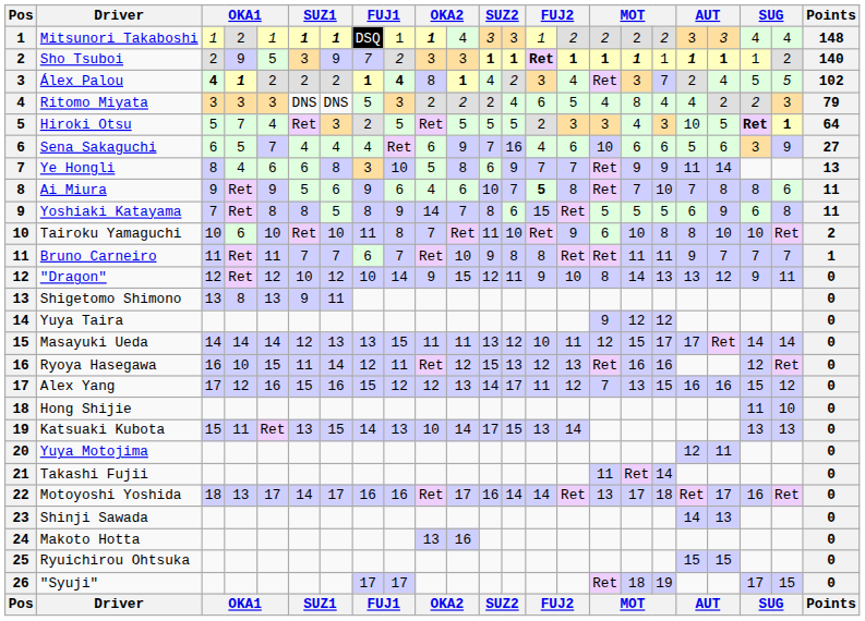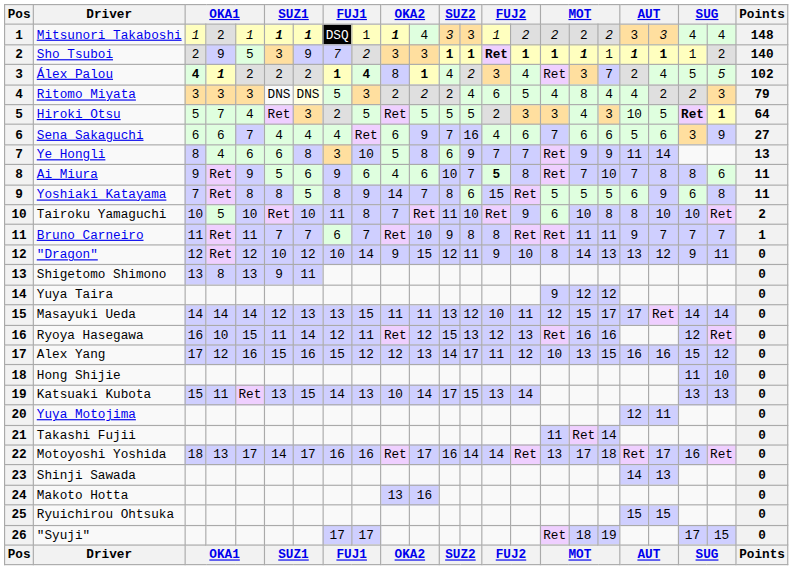 <table class="wikitable" style="font-size:85%; text-align:center">
 <tr style="background:#f9f9f9" valign="top">
 <th valign="middle">Pos</th>
 <th valign="middle">Driver</th>
 <th colspan=3><a href='#'>OKA1</a></th>
 <th colspan=2><a href='#'>SUZ1</a></th>
 <th colspan=2><a href='#'>FUJ1</a></th>
 <th colspan=2><a href='#'>OKA2</a></th>
 <th colspan=2><a href='#'>SUZ2</a></th>
 <th colspan=2><a href='#'>FUJ2</a></th>
 <th colspan=3><a href='#'>MOT</a></th>
 <th colspan=2><a href='#'>AUT</a></th>
 <th colspan=2><a href='#'>SUG</a></th>
 <th valign="middle">Points</th>
 </tr>
 <tr>
 <th>1</th>
 <td align="left" nowrap> <a href='#'>Mitsunori Takaboshi</a></td>
 <td style="background:#ffffbf;"><em>1</em></td>
 <td style="background:#dfdfdf;">2</td>
 <td style="background:#ffffbf;"><em>1</em></td>
 <td style="background:#ffffbf;"><strong><em>1</em></strong></td>
 <td style="background:#ffffbf;"><strong><em>1</em></strong></td>
 <td style="background:#000000; color:white">DSQ</td>
 <td style="background:#ffffbf;">1</td>
 <td style="background:#ffffbf;"><strong><em>1</em></strong></td>
 <td style="background:#dfffdf;">4</td>
 <td style="background:#ffdf9f;"><em>3</em></td>
 <td style="background:#ffdf9f;">3</td>
 <td style="background:#ffffbf;"><em>1</em></td>
 <td style="background:#dfdfdf;"><em>2</em></td>
 <td style="background:#dfdfdf;"><em>2</em></td>
 <td style="background:#dfdfdf;">2</td>
 <td style="background:#dfdfdf;"><em>2</em></td>
 <td style="background:#ffdf9f;">3</td>
 <td style="background:#ffdf9f;"><em>3</em></td>
 <td style="background:#dfffdf;">4</td>
 <td style="background:#dfffdf;">4</td>
 <th>148</th>
 </tr>
 <tr>
 <th>2</th>
 <td align="left"> <a href='#'>Sho Tsuboi</a></td>
 <td style="background:#dfdfdf;">2</td>
 <td style="background:#cfcfff;">9</td>
 <td style="background:#dfffdf;">5</td>
 <td style="background:#ffdf9f;">3</td>
 <td style="background:#cfcfff;">9</td>
 <td style="background:#cfcfff;"><em>7</em></td>
 <td style="background:#dfdfdf;"><em>2</em></td>
 <td style="background:#ffdf9f;">3</td>
 <td style="background:#ffdf9f;">3</td>
 <td style="background:#ffffbf;"><strong>1</strong></td>
 <td style="background:#ffffbf;"><strong>1</strong></td>
 <td style="background:#efcfff;"><strong>Ret</strong></td>
 <td style="background:#ffffbf;"><strong>1</strong></td>
 <td style="background:#ffffbf;"><strong>1</strong></td>
 <td style="background:#ffffbf;"><strong><em>1</em></strong></td>
 <td style="background:#ffffbf;">1</td>
 <td style="background:#ffffbf;"><strong><em>1</em></strong></td>
 <td style="background:#ffffbf;"><strong>1</strong></td>
 <td style="background:#ffffbf;">1</td>
 <td style="background:#dfdfdf;">2</td>
 <th>140</th>
 </tr>
 <tr>
 <th>3</th>
 <td align="left"> <a href='#'>Álex Palou</a></td>
 <td style="background:#dfffdf;"><strong>4</strong></td>
 <td style="background:#ffffbf;"><strong><em>1</em></strong></td>
 <td style="background:#dfdfdf;">2</td>
 <td style="background:#dfdfdf;">2</td>
 <td style="background:#dfdfdf;">2</td>
 <td style="background:#ffffbf;"><strong>1</strong></td>
 <td style="background:#dfffdf;"><strong>4</strong></td>
 <td style="background:#cfcfff;">8</td>
 <td style="background:#ffffbf;"><strong>1</strong></td>
 <td style="background:#dfffdf;">4</td>
 <td style="background:#dfdfdf;"><em>2</em></td>
 <td style="background:#ffdf9f;">3</td>
 <td style="background:#dfffdf;">4</td>
 <td style="background:#efcfff;">Ret</td>
 <td style="background:#ffdf9f;">3</td>
 <td style="background:#cfcfff;">7</td>
 <td style="background:#dfdfdf;">2</td>
 <td style="background:#dfffdf;">4</td>
 <td style="background:#dfffdf;">5</td>
 <td style="background:#dfffdf;"><em>5</em></td>
 <th>102</th>
 </tr>
 <tr>
 <th>4</th>
 <td align="left"> <a href='#'>Ritomo Miyata</a></td>
 <td style="background:#ffdf9f;">3</td>
 <td style="background:#ffdf9f;">3</td>
 <td style="background:#ffdf9f;">3</td>
 <td>DNS</td>
-<td>DNS</td>
+<td style="background: lightyellow;">DNS</td>
 <td style="background:#dfffdf;">5</td>
 <td style="background:#ffdf9f;">3</td>
 <td style="background:#dfdfdf;">2</td>
 <td style="background:#dfdfdf;"><em>2</em></td>
 <td style="background:#dfdfdf;">2</td>
 <td style="background:#dfffdf;">4</td>
 <td style="background:#dfffdf;">6</td>
 <td style="background:#dfffdf;">5</td>
 <td style="background:#dfffdf;">4</td>
 <td style="background:#dfffdf;">8</td>
 <td style="background:#dfffdf;">4</td>
 <td style="background:#dfffdf;">4</td>
 <td style="background:#dfdfdf;">2</td>
 <td style="background:#dfdfdf;"><em>2</em></td>
 <td style="background:#ffdf9f;">3</td>
 <th>79</th>
 </tr>
 <tr>
 <th>5</th>
 <td align="left"> <a href='#'>Hiroki Otsu</a></td>
 <td style="background:#dfffdf;">5</td>
 <td style="background:#dfffdf;">7</td>
 <td style="background:#dfffdf;">4</td>
 <td style="background:#EFCFFF;">Ret</td>
 <td style="background:#ffdf9f;">3</td>
 <td style="background:#dfdfdf;">2</td>
 <td style="background:#dfffdf;">5</td>
 <td style="background:#efcfff;">Ret</td>
 <td style="background:#dfffdf;">5</td>
 <td style="background:#dfffdf;">5</td>
 <td style="background:#dfffdf;">5</td>
 <td style="background:#dfdfdf;">2</td>
 <td style="background:#ffdf9f;">3</td>
 <td style="background:#ffdf9f;">3</td>
 <td style="background:#dfffdf;">4</td>
 <td style="background:#ffdf9f;">3</td>
 <td style="background:#dfffdf;">10</td>
 <td style="background:#dfffdf;">5</td>
 <td style="background:#efcfff;"><strong>Ret</strong></td>
 <td style="background:#ffffbf;"><strong>1</strong></td>
 <th>64</th>
 </tr>
 <tr>
 <th>6</th>
 <td align="left"> <a href='#'>Sena Sakaguchi</a></td>
 <td style="background:#dfffdf;">6</td>
-<td style="background:#dfffdf;">5</td>
+<td style="background:#dfffdf;">6</td>
 <td style="background:#cfcfff;">7</td>
 <td style="background:#dfffdf;">4</td>
 <td style="background:#dfffdf;">4</td>
 <td style="background:#dfffdf;">4</td>
 <td style="background:#efcfff;">Ret</td>
 <td style="background:#dfffdf;">6</td>
 <td style="background:#cfcfff;">9</td>
 <td style="background:#cfcfff;">7</td>
 <td style="background:#cfcfff;">16</td>
 <td style="background:#dfffdf;">4</td>
 <td style="background:#dfffdf;">6</td>
-<td style="background:#cfcfff;">10</td>
+<td style="background:#cfcfff;">7</td>
 <td style="background:#dfffdf;">6</td>
 <td style="background:#dfffdf;">6</td>
 <td style="background:#dfffdf;">5</td>
 <td style="background:#dfffdf;">6</td>
 <td style="background:#ffdf9f;">3</td>
 <td style="background:#cfcfff;">9</td>
 <th>27</th>
 </tr>
 <tr>
 <th>7</th>
 <td align="left"> <a href='#'>Ye Hongli</a></td>
 <td style="background:#cfcfff;">8</td>
 <td style="background:#dfffdf;">4</td>
 <td style="background:#dfffdf;">6</td>
 <td style="background:#dfffdf;">6</td>
 <td style="background:#cfcfff;">8</td>
 <td style="background:#ffdf9f;">3</td>
 <td style="background:#cfcfff;">10</td>
 <td style="background:#dfffdf;">5</td>
 <td style="background:#cfcfff;">8</td>
 <td style="background:#dfffdf;">6</td>
 <td style="background:#cfcfff;">9</td>
 <td style="background:#cfcfff;">7</td>
 <td style="background:#cfcfff;">7</td>
 <td style="background:#efcfff;">Ret</td>
 <td style="background:#cfcfff;">9</td>
 <td style="background:#cfcfff;">9</td>
 <td style="background:#cfcfff;">11</td>
 <td style="background:#cfcfff;">14</td>
 <td></td>
 <td></td>
 <th>13</th>
 </tr>
 <tr>
 <th>8</th>
 <td align="left"> <a href='#'>Ai Miura</a></td>
 <td style="background:#cfcfff;">9</td>
 <td style="background:#efcfff;">Ret</td>
 <td style="background:#cfcfff;">9</td>
 <td style="background:#dfffdf;">5</td>
 <td style="background:#dfffdf;">6</td>
 <td style="background:#cfcfff;">9</td>
 <td style="background:#dfffdf;">6</td>
 <td style="background:#dfffdf;">4</td>
 <td style="background:#dfffdf;">6</td>
 <td style="background:#cfcfff;">10</td>
 <td style="background:#cfcfff;">7</td>
 <td style="background:#dfffdf;"><strong>5</strong></td>
 <td style="background:#cfcfff;">8</td>
 <td style="background:#efcfff;">Ret</td>
 <td style="background:#cfcfff;">7</td>
 <td style="background:#cfcfff;">10</td>
 <td style="background:#cfcfff;">7</td>
 <td style="background:#cfcfff;">8</td>
 <td style="background:#cfcfff;">8</td>
 <td style="background:#dfffdf;">6</td>
 <th>11</th>
 </tr>
 <tr>
 <th>9</th>
 <td align="left"> <a href='#'>Yoshiaki Katayama</a></td>
 <td style="background:#cfcfff;">7</td>
 <td style="background:#EFCFFF;">Ret</td>
 <td style="background:#cfcfff;">8</td>
 <td style="background:#cfcfff;">8</td>
 <td style="background:#dfffdf;">5</td>
 <td style="background:#cfcfff;">8</td>
 <td style="background:#cfcfff;">9</td>
 <td style="background:#cfcfff;">14</td>
 <td style="background:#cfcfff;">7</td>
 <td style="background:#cfcfff;">8</td>
 <td style="background:#dfffdf;">6</td>
 <td style="background:#cfcfff;">15</td>
 <td style="background:#EFCFFF;">Ret</td>
 <td style="background:#dfffdf;">5</td>
 <td style="background:#dfffdf;">5</td>
 <td style="background:#dfffdf;">5</td>
 <td style="background:#dfffdf;">6</td>
 <td style="background:#cfcfff;">9</td>
 <td style="background:#dfffdf;">6</td>
 <td style="background:#cfcfff;">8</td>
 <th>11</th>
 </tr>
 <tr>
 <th>10</th>
 <td align="left"> Tairoku Yamaguchi</td>
 <td style="background:#cfcfff;">10</td>
-<td style="background:#dfffdf;">6</td>
+<td style="background:#dfffdf;">5</td>
 <td style="background:#cfcfff;">10</td>
 <td style="background:#EFCFFF;">Ret</td>
 <td style="background:#cfcfff;">10</td>
 <td style="background:#cfcfff;">11</td>
 <td style="background:#cfcfff;">8</td>
 <td style="background:#cfcfff;">7</td>
 <td style="background:#efcfff;">Ret</td>
 <td style="background:#cfcfff;">11</td>
 <td style="background:#cfcfff;">10</td>
 <td style="background:#efcfff;">Ret</td>
 <td style="background:#cfcfff;">9</td>
 <td style="background:#dfffdf;">6</td>
 <td style="background:#cfcfff;">10</td>
 <td style="background:#cfcfff;">8</td>
 <td style="background:#cfcfff;">8</td>
 <td style="background:#cfcfff;">10</td>
 <td style="background:#cfcfff;">10</td>
 <td style="background:#efcfff;">Ret</td>
 <th>2</th>
 </tr>
 <tr>
 <th>11</th>
 <td align="left"> <a href='#'>Bruno Carneiro</a></td>
 <td style="background:#cfcfff;">11</td>
 <td style="background:#efcfff;">Ret</td>
 <td style="background:#cfcfff;">11</td>
 <td style="background:#cfcfff;">7</td>
 <td style="background:#cfcfff;">7</td>
 <td style="background:#dfffdf;">6</td>
 <td style="background:#cfcfff;">7</td>
 <td style="background:#efcfff;">Ret</td>
 <td style="background:#cfcfff;">10</td>
 <td style="background:#cfcfff;">9</td>
 <td style="background:#cfcfff;">8</td>
 <td style="background:#cfcfff;">8</td>
 <td style="background:#efcfff;">Ret</td>
 <td style="background:#efcfff;">Ret</td>
 <td style="background:#cfcfff;">11</td>
 <td style="background:#cfcfff;">11</td>
 <td style="background:#cfcfff;">9</td>
 <td style="background:#cfcfff;">7</td>
 <td style="background:#cfcfff;">7</td>
 <td style="background:#cfcfff;">7</td>
 <th>1</th>
 </tr>
 <tr>
 <th>12</th>
 <td align="left"> <a href='#'>"Dragon"</a></td>
 <td style="background:#cfcfff;">12</td>
 <td style="background:#efcfff;">Ret</td>
 <td style="background:#cfcfff;">12</td>
 <td style="background:#cfcfff;">10</td>
 <td style="background:#cfcfff;">12</td>
 <td style="background:#cfcfff;">10</td>
 <td style="background:#cfcfff;">14</td>
 <td style="background:#cfcfff;">9</td>
 <td style="background:#cfcfff;">15</td>
 <td style="background:#cfcfff;">12</td>
 <td style="background:#cfcfff;">11</td>
 <td style="background:#cfcfff;">9</td>
 <td style="background:#cfcfff;">10</td>
 <td style="background:#cfcfff;">8</td>
 <td style="background:#cfcfff;">14</td>
 <td style="background:#cfcfff;">13</td>
 <td style="background:#cfcfff;">13</td>
 <td style="background:#cfcfff;">12</td>
 <td style="background:#cfcfff;">9</td>
 <td style="background:#cfcfff;">11</td>
 <th>0</th>
 </tr>
 <tr>
 <th>13</th>
 <td align="left" nowrap> Shigetomo Shimono</td>
 <td style="background:#cfcfff;">13</td>
 <td style="background:#cfcfff;">8</td>
 <td style="background:#cfcfff;">13</td>
 <td style="background:#cfcfff;">9</td>
 <td style="background:#cfcfff;">11</td>
 <td></td>
 <td></td>
 <td></td>
 <td></td>
 <td></td>
 <td></td>
 <td></td>
 <td></td>
 <td></td>
 <td></td>
 <td></td>
 <td></td>
 <td></td>
 <td></td>
 <td></td>
 <th>0</th>
 </tr>
 <tr>
 <th>14</th>
 <td align="left"> Yuya Taira</td>
 <td></td>
 <td></td>
 <td></td>
 <td></td>
 <td></td>
 <td></td>
 <td></td>
 <td></td>
 <td></td>
 <td></td>
 <td></td>
 <td></td>
 <td></td>
 <td style="background:#cfcfff;">9</td>
 <td style="background:#cfcfff;">12</td>
 <td style="background:#cfcfff;">12</td>
 <td></td>
 <td></td>
 <td></td>
 <td></td>
 <th>0</th>
 </tr>
 <tr>
 <th>15</th>
 <td align="left"> Masayuki Ueda</td>
 <td style="background:#cfcfff;">14</td>
 <td style="background:#cfcfff;">14</td>
 <td style="background:#cfcfff;">14</td>
 <td style="background:#cfcfff;">12</td>
 <td style="background:#cfcfff;">13</td>
 <td style="background:#cfcfff;">13</td>
 <td style="background:#cfcfff;">15</td>
 <td style="background:#cfcfff;">11</td>
 <td style="background:#cfcfff;">11</td>
 <td style="background:#cfcfff;">13</td>
 <td style="background:#cfcfff;">12</td>
 <td style="background:#cfcfff;">10</td>
 <td style="background:#cfcfff;">11</td>
 <td style="background:#cfcfff;">12</td>
 <td style="background:#cfcfff;">15</td>
 <td style="background:#cfcfff;">17</td>
 <td style="background:#cfcfff;">17</td>
 <td style="background:#efcfff;">Ret</td>
 <td style="background:#cfcfff;">14</td>
 <td style="background:#cfcfff;">14</td>
 <th>0</th>
 </tr>
 <tr>
 <th>16</th>
 <td align="left"> Ryoya Hasegawa</td>
 <td style="background:#cfcfff;">16</td>
 <td style="background:#cfcfff;">10</td>
 <td style="background:#cfcfff;">15</td>
 <td style="background:#cfcfff;">11</td>
 <td style="background:#cfcfff;">14</td>
 <td style="background:#cfcfff;">12</td>
 <td style="background:#cfcfff;">11</td>
 <td style="background:#efcfff;">Ret</td>
 <td style="background:#cfcfff;">12</td>
 <td style="background:#cfcfff;">15</td>
 <td style="background:#cfcfff;">13</td>
 <td style="background:#cfcfff;">12</td>
 <td style="background:#cfcfff;">13</td>
 <td style="background:#efcfff;">Ret</td>
 <td style="background:#cfcfff;">16</td>
 <td style="background:#cfcfff;">16</td>
 <td></td>
 <td></td>
 <td style="background:#cfcfff;">12</td>
 <td style="background:#efcfff;">Ret</td>
 <th>0</th>
 </tr>
 <tr>
 <th>17</th>
 <td align="left"> Alex Yang</td>
 <td style="background:#cfcfff;">17</td>
 <td style="background:#cfcfff;">12</td>
 <td style="background:#cfcfff;">16</td>
 <td style="background:#cfcfff;">15</td>
 <td style="background:#cfcfff;">16</td>
 <td style="background:#cfcfff;">15</td>
 <td style="background:#cfcfff;">12</td>
 <td style="background:#cfcfff;">12</td>
 <td style="background:#cfcfff;">13</td>
 <td style="background:#cfcfff;">14</td>
 <td style="background:#cfcfff;">17</td>
 <td style="background:#cfcfff;">11</td>
 <td style="background:#cfcfff;">12</td>
-<td style="background:#cfcfff;">7</td>
+<td style="background:#cfcfff;">10</td>
 <td style="background:#cfcfff;">13</td>
 <td style="background:#cfcfff;">15</td>
 <td style="background:#cfcfff;">16</td>
 <td style="background:#cfcfff;">16</td>
 <td style="background:#cfcfff;">15</td>
 <td style="background:#cfcfff;">12</td>
 <th>0</th>
 </tr>
 <tr>
 <th>18</th>
 <td align="left"> Hong Shijie</td>
 <td></td>
 <td></td>
 <td></td>
 <td></td>
 <td></td>
 <td></td>
 <td></td>
 <td></td>
 <td></td>
 <td></td>
 <td></td>
 <td></td>
 <td></td>
 <td></td>
 <td></td>
 <td></td>
 <td></td>
 <td></td>
 <td style="background:#cfcfff;">11</td>
 <td style="background:#cfcfff;">10</td>
 <th>0</th>
 </tr>
 <tr>
 <th>19</th>
 <td align="left"> Katsuaki Kubota</td>
 <td style="background:#cfcfff;">15</td>
 <td style="background:#cfcfff;">11</td>
 <td style="background:#efcfff;">Ret</td>
 <td style="background:#cfcfff;">13</td>
 <td style="background:#cfcfff;">15</td>
 <td style="background:#cfcfff;">14</td>
 <td style="background:#cfcfff;">13</td>
 <td style="background:#cfcfff;">10</td>
 <td style="background:#cfcfff;">14</td>
 <td style="background:#cfcfff;">17</td>
 <td style="background:#cfcfff;">15</td>
 <td style="background:#cfcfff;">13</td>
 <td style="background:#cfcfff;">14</td>
 <td></td>
 <td></td>
 <td></td>
 <td></td>
 <td></td>
 <td style="background:#cfcfff;">13</td>
 <td style="background:#cfcfff;">13</td>
 <th>0</th>
 </tr>
 <tr>
 <th>20</th>
 <td align="left"> <a href='#'>Yuya Motojima</a></td>
 <td></td>
 <td></td>
 <td></td>
 <td></td>
 <td></td>
 <td></td>
 <td></td>
 <td></td>
 <td></td>
 <td></td>
 <td></td>
 <td></td>
 <td></td>
 <td></td>
 <td></td>
 <td></td>
 <td style="background:#cfcfff;">12</td>
 <td style="background:#cfcfff;">11</td>
 <td></td>
 <td></td>
 <th>0</th>
 </tr>
 <tr>
 <th>21</th>
 <td align="left"> Takashi Fujii</td>
 <td></td>
 <td></td>
 <td></td>
 <td></td>
 <td></td>
 <td></td>
 <td></td>
 <td></td>
 <td></td>
 <td></td>
 <td></td>
 <td></td>
 <td></td>
 <td style="background:#cfcfff;">11</td>
 <td style="background:#efcfff;">Ret</td>
 <td style="background:#cfcfff;">14</td>
 <td></td>
 <td></td>
 <td></td>
 <td></td>
 <th>0</th>
 </tr>
 <tr>
 <th>22</th>
 <td align="left"> Motoyoshi Yoshida</td>
 <td style="background:#cfcfff;">18</td>
 <td style="background:#cfcfff;">13</td>
 <td style="background:#cfcfff;">17</td>
 <td style="background:#cfcfff;">14</td>
 <td style="background:#cfcfff;">17</td>
 <td style="background:#cfcfff;">16</td>
 <td style="background:#cfcfff;">16</td>
 <td style="background:#efcfff;">Ret</td>
 <td style="background:#cfcfff;">17</td>
 <td style="background:#cfcfff;">16</td>
 <td style="background:#cfcfff;">14</td>
 <td style="background:#cfcfff;">14</td>
 <td style="background:#efcfff;">Ret</td>
 <td style="background:#cfcfff;">13</td>
 <td style="background:#cfcfff;">17</td>
 <td style="background:#cfcfff;">18</td>
 <td style="background:#efcfff;">Ret</td>
 <td style="background:#cfcfff;">17</td>
 <td style="background:#cfcfff;">16</td>
 <td style="background:#efcfff;">Ret</td>
 <th>0</th>
 </tr>
 <tr>
 <th>23</th>
 <td align="left"> Shinji Sawada</td>
 <td></td>
 <td></td>
 <td></td>
 <td></td>
 <td></td>
 <td></td>
 <td></td>
 <td></td>
 <td></td>
 <td></td>
 <td></td>
 <td></td>
 <td></td>
 <td></td>
 <td></td>
 <td></td>
 <td style="background:#cfcfff;">14</td>
 <td style="background:#cfcfff;">13</td>
 <td></td>
 <td></td>
 <th>0</th>
 </tr>
 <tr>
 <th>24</th>
 <td align="left"> Makoto Hotta</td>
 <td></td>
 <td></td>
 <td></td>
 <td></td>
 <td></td>
 <td></td>
 <td></td>
 <td style="background:#cfcfff;">13</td>
 <td style="background:#cfcfff;">16</td>
 <td></td>
 <td></td>
 <td></td>
 <td></td>
 <td></td>
 <td></td>
 <td></td>
 <td></td>
 <td></td>
 <td></td>
 <td></td>
 <th>0</th>
 </tr>
 <tr>
 <th>25</th>
 <td align="left"> Ryuichirou Ohtsuka</td>
 <td></td>
 <td></td>
 <td></td>
 <td></td>
 <td></td>
 <td></td>
 <td></td>
 <td></td>
 <td></td>
 <td></td>
 <td></td>
 <td></td>
 <td></td>
 <td></td>
 <td></td>
 <td></td>
 <td style="background:#cfcfff;">15</td>
 <td style="background:#cfcfff;">15</td>
 <td></td>
 <td></td>
 <th>0</th>
 </tr>
 <tr>
 <th>26</th>
 <td align="left"> "Syuji"</td>
 <td></td>
 <td></td>
 <td></td>
 <td></td>
 <td></td>
 <td style="background:#cfcfff;">17</td>
 <td style="background:#cfcfff;">17</td>
 <td></td>
 <td></td>
 <td></td>
 <td></td>
 <td></td>
 <td></td>
 <td style="background:#efcfff;">Ret</td>
 <td style="background:#cfcfff;">18</td>
 <td style="background:#cfcfff;">19</td>
 <td></td>
 <td></td>
 <td style="background:#cfcfff;">17</td>
 <td style="background:#cfcfff;">15</td>
 <th>0</th>
 </tr>
 <tr>
 <th valign="middle">Pos</th>
 <th valign="middle">Driver</th>
 <th colspan=3><a href='#'>OKA1</a></th>
 <th colspan=2><a href='#'>SUZ1</a></th>
 <th colspan=2><a href='#'>FUJ1</a></th>
 <th colspan=2><a href='#'>OKA2</a></th>
 <th colspan=2><a href='#'>SUZ2</a></th>
 <th colspan=2><a href='#'>FUJ2</a></th>
 <th colspan=3><a href='#'>MOT</a></th>
 <th colspan=2><a href='#'>AUT</a></th>
 <th colspan=2><a href='#'>SUG</a></th>
 <th valign="middle">Points</th>
 </tr>
 </table>
